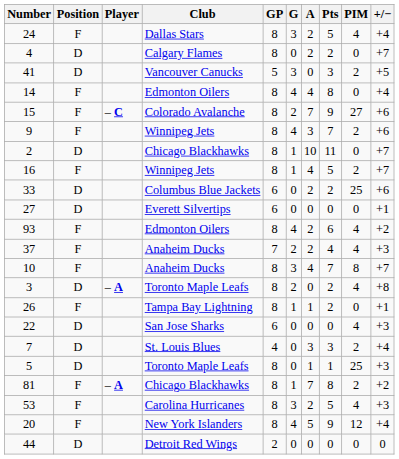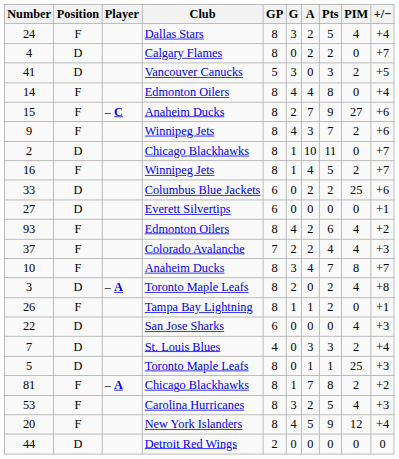 <table class="wikitable sortable" style="text-align: center;">
 <tr>
 <th scope="col">Number</th>
 <th scope="col">Position</th>
 <th scope="col">Player</th>
 <th scope="col">Club</th>
 <th scope="col">GP</th>
 <th scope="col">G</th>
 <th scope="col">A</th>
 <th scope="col">Pts</th>
 <th scope="col">PIM</th>
 <th scope="col">+/−</th>
 </tr>
 <tr>
 <td>24</td>
 <td>F</td>
 <td scope="row" align=left></td>
 <td align=left><a href='#'>Dallas Stars</a></td>
 <td>8</td>
 <td>3</td>
 <td>2</td>
 <td>5</td>
 <td>4</td>
 <td>+4</td>
 </tr>
 <tr>
 <td>4</td>
 <td>D</td>
 <td scope="row" align=left></td>
 <td align=left><a href='#'>Calgary Flames</a></td>
 <td>8</td>
 <td>0</td>
 <td>2</td>
 <td>2</td>
 <td>0</td>
 <td>+7</td>
 </tr>
 <tr>
 <td>41</td>
 <td>D</td>
 <td scope="row" align=left></td>
 <td align=left><a href='#'>Vancouver Canucks</a></td>
 <td>5</td>
 <td>3</td>
 <td>0</td>
 <td>3</td>
 <td>2</td>
 <td>+5</td>
 </tr>
 <tr>
 <td>14</td>
 <td>F</td>
 <td scope="row" align=left></td>
 <td align=left><a href='#'>Edmonton Oilers</a></td>
 <td>8</td>
 <td>4</td>
 <td>4</td>
 <td>8</td>
 <td>0</td>
 <td>+4</td>
 </tr>
 <tr>
 <td>15</td>
 <td>F</td>
 <td scope="row" align=left> – <strong><a href='#'>C</a></strong></td>
-<td align=left><a href='#'>Colorado Avalanche</a></td>
+<td align=left><a href='#'>Anaheim Ducks</a></td>
 <td>8</td>
 <td>2</td>
 <td>7</td>
 <td>9</td>
 <td>27</td>
 <td>+6</td>
 </tr>
 <tr>
 <td>9</td>
 <td>F</td>
 <td scope="row" align=left></td>
 <td align=left><a href='#'>Winnipeg Jets</a></td>
 <td>8</td>
 <td>4</td>
 <td>3</td>
 <td>7</td>
 <td>2</td>
 <td>+6</td>
 </tr>
 <tr>
 <td>2</td>
 <td>D</td>
 <td scope="row" align=left></td>
 <td align=left><a href='#'>Chicago Blackhawks</a></td>
 <td>8</td>
 <td>1</td>
 <td>10</td>
 <td>11</td>
 <td>0</td>
 <td>+7</td>
 </tr>
 <tr>
 <td>16</td>
 <td>F</td>
 <td scope="row" align=left></td>
 <td align=left><a href='#'>Winnipeg Jets</a></td>
 <td>8</td>
 <td>1</td>
 <td>4</td>
 <td>5</td>
 <td>2</td>
 <td>+7</td>
 </tr>
 <tr>
 <td>33</td>
 <td>D</td>
 <td scope="row" align=left></td>
 <td align=left><a href='#'>Columbus Blue Jackets</a></td>
 <td>6</td>
 <td>0</td>
 <td>2</td>
 <td>2</td>
 <td>25</td>
 <td>+6</td>
 </tr>
 <tr>
 <td>27</td>
 <td>D</td>
 <td scope="row" align=left></td>
 <td align=left><a href='#'>Everett Silvertips</a></td>
 <td>6</td>
 <td>0</td>
 <td>0</td>
 <td>0</td>
 <td>0</td>
 <td>+1</td>
 </tr>
 <tr>
 <td>93</td>
 <td>F</td>
 <td scope="row" align=left></td>
 <td align=left><a href='#'>Edmonton Oilers</a></td>
 <td>8</td>
 <td>4</td>
 <td>2</td>
 <td>6</td>
 <td>4</td>
 <td>+2</td>
 </tr>
 <tr>
 <td>37</td>
 <td>F</td>
 <td scope="row" align=left></td>
-<td align=left><a href='#'>Anaheim Ducks</a></td>
+<td align=left><a href='#'>Colorado Avalanche</a></td>
 <td>7</td>
 <td>2</td>
 <td>2</td>
 <td>4</td>
 <td>4</td>
 <td>+3</td>
 </tr>
 <tr>
 <td>10</td>
 <td>F</td>
 <td scope="row" align=left></td>
 <td align=left><a href='#'>Anaheim Ducks</a></td>
 <td>8</td>
 <td>3</td>
 <td>4</td>
 <td>7</td>
 <td>8</td>
 <td>+7</td>
 </tr>
 <tr>
 <td>3</td>
 <td>D</td>
 <td scope="row" align=left> – <strong><a href='#'>A</a></strong></td>
 <td align=left><a href='#'>Toronto Maple Leafs</a></td>
 <td>8</td>
 <td>2</td>
 <td>0</td>
 <td>2</td>
 <td>4</td>
 <td>+8</td>
 </tr>
 <tr>
 <td>26</td>
 <td>F</td>
 <td scope="row" align=left></td>
 <td align=left><a href='#'>Tampa Bay Lightning</a></td>
 <td>8</td>
 <td>1</td>
 <td>1</td>
 <td>2</td>
 <td>0</td>
 <td>+1</td>
 </tr>
 <tr>
 <td>22</td>
 <td>D</td>
 <td scope="row" align=left></td>
 <td align=left><a href='#'>San Jose Sharks</a></td>
 <td>6</td>
 <td>0</td>
 <td>0</td>
 <td>0</td>
 <td>4</td>
 <td>+3</td>
 </tr>
 <tr>
 <td>7</td>
 <td>D</td>
 <td scope="row" align=left></td>
 <td align=left><a href='#'>St. Louis Blues</a></td>
 <td>4</td>
 <td>0</td>
 <td>3</td>
 <td>3</td>
 <td>2</td>
 <td>+4</td>
 </tr>
 <tr>
 <td>5</td>
 <td>D</td>
 <td scope="row" align=left></td>
 <td align=left><a href='#'>Toronto Maple Leafs</a></td>
 <td>8</td>
 <td>0</td>
 <td>1</td>
 <td>1</td>
 <td>25</td>
 <td>+3</td>
 </tr>
 <tr>
 <td>81</td>
 <td>F</td>
 <td scope="row" align=left> – <strong><a href='#'>A</a></strong></td>
 <td align=left><a href='#'>Chicago Blackhawks</a></td>
 <td>8</td>
 <td>1</td>
 <td>7</td>
 <td>8</td>
 <td>2</td>
 <td>+2</td>
 </tr>
 <tr>
 <td>53</td>
 <td>F</td>
 <td scope="row" align=left></td>
 <td align=left><a href='#'>Carolina Hurricanes</a></td>
 <td>8</td>
 <td>3</td>
 <td>2</td>
 <td>5</td>
 <td>4</td>
 <td>+3</td>
 </tr>
 <tr>
 <td>20</td>
 <td>F</td>
 <td scope="row" align=left></td>
 <td align=left><a href='#'>New York Islanders</a></td>
 <td>8</td>
 <td>4</td>
 <td>5</td>
 <td>9</td>
 <td>12</td>
 <td>+4</td>
 </tr>
 <tr>
 <td>44</td>
 <td>D</td>
 <td scope="row" align=left></td>
 <td align=left><a href='#'>Detroit Red Wings</a></td>
 <td>2</td>
 <td>0</td>
 <td>0</td>
 <td>0</td>
 <td>0</td>
 <td>0</td>
 </tr>
 </table>
